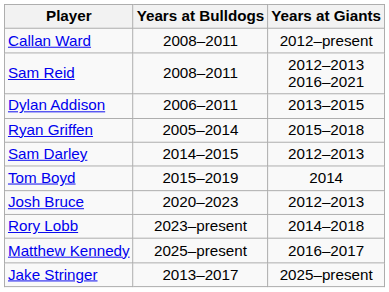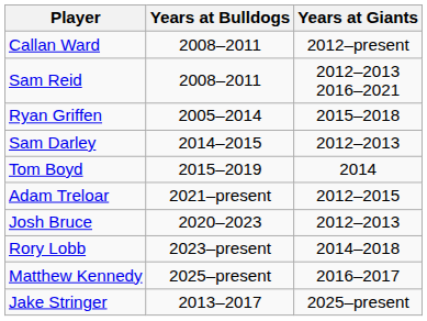 <table class="wikitable sortable" style="text-align:center">
 <tr>
 <th>Player</th>
 <th>Years at Bulldogs</th>
 <th>Years at Giants</th>
 </tr>
 <tr>
 <td align=left><a href='#'>Callan Ward</a></td>
 <td>2008–2011</td>
 <td>2012–present</td>
 </tr>
 <tr>
 <td align=left><a href='#'>Sam Reid</a></td>
 <td>2008–2011</td>
 <td>2012–2013<br>2016–2021</td>
 </tr>
 <tr>
-<td align=left><a href='#'>Dylan Addison</a></td>
-<td>2006–2011</td>
-<td>2013–2015</td>
-</tr>
-<tr>
 <td align=left><a href='#'>Ryan Griffen</a></td>
 <td>2005–2014</td>
 <td>2015–2018</td>
 </tr>
 <tr>
 <td align=left><a href='#'>Sam Darley</a></td>
 <td>2014–2015</td>
 <td>2012–2013</td>
 </tr>
 <tr>
 <td align=left><a href='#'>Tom Boyd</a></td>
 <td>2015–2019</td>
 <td>2014</td>
+</tr>
+<tr>
+<td align=left><a href='#'>Adam Treloar</a></td>
+<td>2021–present</td>
+<td>2012–2015</td>
 </tr>
 <tr>
 <td align=left><a href='#'>Josh Bruce</a></td>
 <td>2020–2023</td>
 <td>2012–2013</td>
 </tr>
 <tr>
 <td align=left><a href='#'>Rory Lobb</a></td>
 <td>2023–present</td>
 <td>2014–2018</td>
 </tr>
 <tr>
 <td align=left><a href='#'>Matthew Kennedy</a></td>
 <td>2025–present</td>
 <td>2016–2017</td>
 </tr>
 <tr>
 <td align=left><a href='#'>Jake Stringer</a></td>
 <td>2013–2017</td>
 <td>2025–present</td>
 </tr>
 </table>
